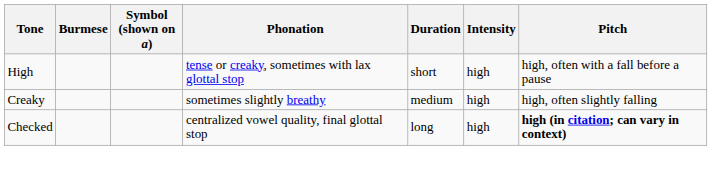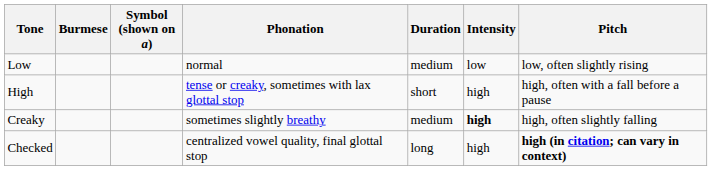 <table class="wikitable">
 <tr>
 <th>Tone</th>
 <th>Burmese</th>
 <th>Symbol<br>(shown on <em>a</em>)</th>
 <th>Phonation</th>
 <th>Duration</th>
 <th>Intensity</th>
 <th>Pitch</th>
+</tr>
+<tr>
+<td>Low</td>
+<td></td>
+<td></td>
+<td>normal</td>
+<td>medium</td>
+<td>low</td>
+<td>low, often slightly rising</td>
 </tr>
 <tr>
 <td>High</td>
 <td></td>
 <td></td>
 <td><a href='#'>tense</a> or <a href='#'>creaky</a>, sometimes with lax <a href='#'>glottal stop</a></td>
 <td>short</td>
 <td>high</td>
 <td>high, often with a fall before a pause</td>
 </tr>
 <tr>
 <td>Creaky</td>
 <td></td>
 <td></td>
 <td>sometimes slightly <a href='#'>breathy</a></td>
 <td>medium</td>
-<td>high</td>
+<td><strong>high</strong></td>
 <td>high, often slightly falling</td>
 </tr>
 <tr>
 <td>Checked</td>
 <td></td>
 <td></td>
 <td>centralized vowel quality, final glottal stop</td>
 <td>long</td>
 <td>high</td>
 <td><strong>high (in <a href='#'>citation</a>; can vary in context)</strong></td>
 </tr>
 </table>
